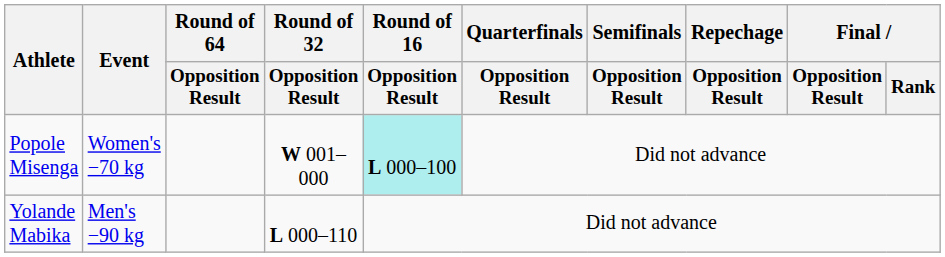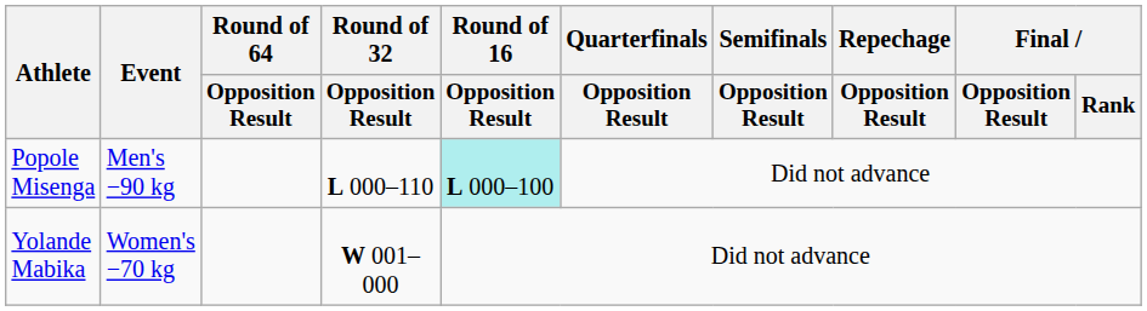 <table class="wikitable" style="font-size:90%">
 <tr>
 <th rowspan="2">Athlete</th>
 <th rowspan="2">Event</th>
 <th>Round of 64</th>
 <th>Round of 32</th>
 <th>Round of 16</th>
 <th>Quarterfinals</th>
 <th>Semifinals</th>
 <th>Repechage</th>
 <th colspan=2>Final / </th>
 </tr>
 <tr style="font-size:95%">
 <th>Opposition<br>Result</th>
 <th>Opposition<br>Result</th>
 <th>Opposition<br>Result</th>
 <th>Opposition<br>Result</th>
 <th>Opposition<br>Result</th>
 <th>Opposition<br>Result</th>
 <th>Opposition<br>Result</th>
 <th>Rank</th>
 </tr>
 <tr align="center">
 <td align=left><a href='#'>Popole Misenga</a></td>
-<td align=left><a href='#'>Women's −70 kg</a></td>
+<td align=left><a href='#'>Men's −90 kg</a></td>
 <td></td>
-<td><br><strong>W</strong> 001–000</td>
+<td><br><strong>L</strong> 000–110</td>
 <td style="background: paleturquoise;"><br><strong>L</strong> 000–100</td>
 <td colspan=5>Did not advance</td>
 </tr>
 <tr align=center>
 <td align=left><a href='#'>Yolande Mabika</a></td>
-<td align=left><a href='#'>Men's −90 kg</a></td>
+<td align=left><a href='#'>Women's −70 kg</a></td>
 <td></td>
-<td><br><strong>L</strong> 000–110</td>
+<td><br><strong>W</strong> 001–000</td>
 <td colspan=6>Did not advance</td>
 </tr>
 </table>
